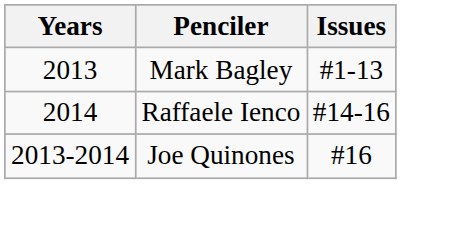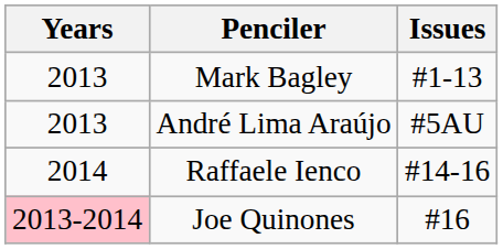 <table class="wikitable" style="vertical-align:text-top">
 <tr>
 <th>Years</th>
 <th>Penciler</th>
 <th>Issues</th>
 </tr>
 <tr>
 <td align="center">2013</td>
 <td align="center">Mark Bagley</td>
 <td align="center">#1-13</td>
 </tr>
 <tr>
+<td align="center">2013</td>
+<td align="center">André Lima Araújo</td>
+<td align="center">#5AU</td>
+</tr>
+<tr>
 <td align="center">2014</td>
 <td align="center">Raffaele Ienco</td>
 <td align="center">#14-16</td>
 </tr>
 <tr>
-<td align="center">2013-2014</td>
+<td align="center" style="background: pink;">2013-2014</td>
 <td align="center">Joe Quinones</td>
 <td align="center">#16</td>
 </tr>
 </table>
